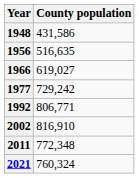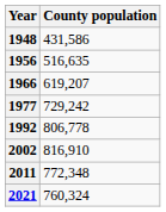 <table class="wikitable">
 <tr>
 <th>Year</th>
 <th>County population</th>
 </tr>
 <tr>
 <th>1948</th>
 <td>431,586 </td>
 </tr>
 <tr>
 <th>1956</th>
 <td>516,635 </td>
 </tr>
 <tr>
 <th>1966</th>
-<td>619,027 </td>
+<td>619,207 </td>
 </tr>
 <tr>
 <th>1977</th>
 <td>729,242 </td>
 </tr>
 <tr>
 <th>1992</th>
-<td>806,771 </td>
+<td>806,778 </td>
 </tr>
 <tr>
 <th>2002</th>
 <td>816,910 </td>
 </tr>
 <tr>
 <th>2011</th>
 <td>772,348 </td>
 </tr>
 <tr>
 <th><a href='#'>2021</a></th>
 <td>760,324 </td>
 </tr>
 </table>
